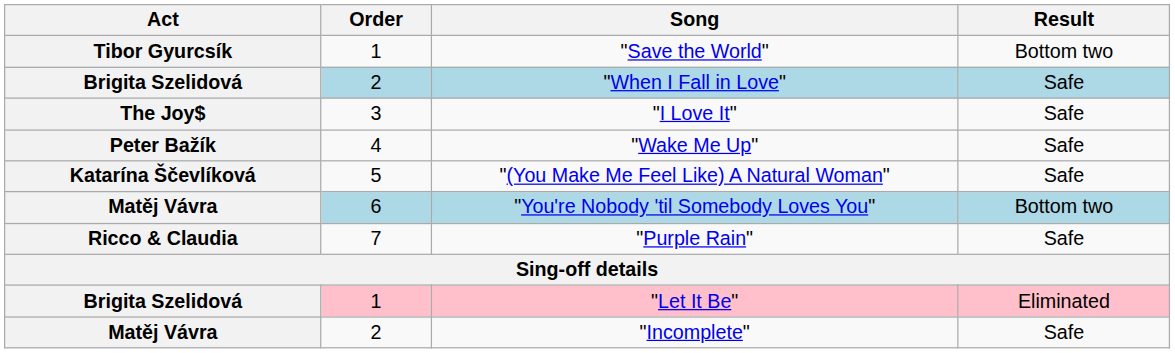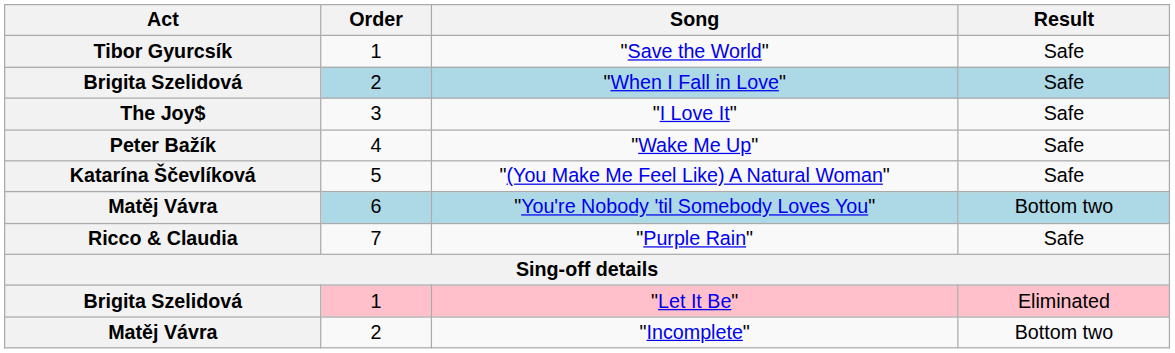 <table class="wikitable plainrowheaders" style="text-align:center; width:75%;">
 <tr>
 <th scope="col" style="width:15%;">Act</th>
 <th scope="col" style="width:05%;">Order</th>
 <th scope="col" style="width:25%;">Song</th>
 <th scope="col" style="width:10%;">Result</th>
 </tr>
 <tr>
 <th scope="row">Tibor Gyurcsík</th>
 <td>1</td>
 <td>"<a href='#'>Save the World</a>"</td>
-<td>Bottom two</td>
+<td>Safe</td>
 </tr>
 <tr bgcolor="ADD8E6">
 <th scope="row">Brigita Szelidová</th>
 <td>2</td>
 <td>"<a href='#'>When I Fall in Love</a>"</td>
 <td>Safe</td>
 </tr>
 <tr>
 <th scope="row">The Joy$</th>
 <td>3</td>
 <td>"<a href='#'>I Love It</a>"</td>
 <td>Safe</td>
 </tr>
 <tr>
 <th scope="row">Peter Bažík</th>
 <td>4</td>
 <td>"<a href='#'>Wake Me Up</a>"</td>
 <td>Safe</td>
 </tr>
 <tr>
 <th scope="row">Katarína Ščevlíková</th>
 <td>5</td>
 <td>"<a href='#'>(You Make Me Feel Like) A Natural Woman</a>"</td>
 <td>Safe</td>
 </tr>
 <tr bgcolor="ADD8E6">
 <th scope="row">Matěj Vávra</th>
 <td>6</td>
 <td>"<a href='#'>You're Nobody 'til Somebody Loves You</a>"</td>
 <td>Bottom two</td>
 </tr>
 <tr>
 <th scope="row">Ricco & Claudia</th>
 <td>7</td>
 <td>"<a href='#'>Purple Rain</a>"</td>
 <td>Safe</td>
 </tr>
 <tr>
 <th colspan="4">Sing-off details</th>
 </tr>
 <tr bgcolor="FFC0CB">
 <th scope="row">Brigita Szelidová</th>
 <td>1</td>
 <td>"<a href='#'>Let It Be</a>"</td>
 <td>Eliminated</td>
 </tr>
 <tr>
 <th scope="row">Matěj Vávra</th>
 <td>2</td>
 <td>"<a href='#'>Incomplete</a>"</td>
-<td>Safe</td>
+<td>Bottom two</td>
 </tr>
 </table>
